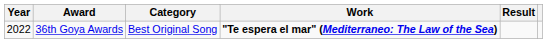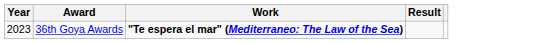 <table class="wikitable sortable plainrowheaders">
 <tr>
 <th>Year</th>
 <th>Award</th>
-<th>Category</th>
 <th>Work</th>
 <th>Result</th>
 <th scope="col" class="unsortable"></th>
 </tr>
 <tr>
-<td align = "center">2022</td>
+<td align = "center">2023</td>
 <td><a href='#'>36th Goya Awards</a></td>
-<td><a href='#'>Best Original Song</a></td>
 <td><strong>"Te espera el mar" (<em><a href='#'>Mediterraneo: The Law of the Sea</a></em>)</strong></td>
 <td></td>
 <td align = "center"></td>
 </tr>
 </table>
